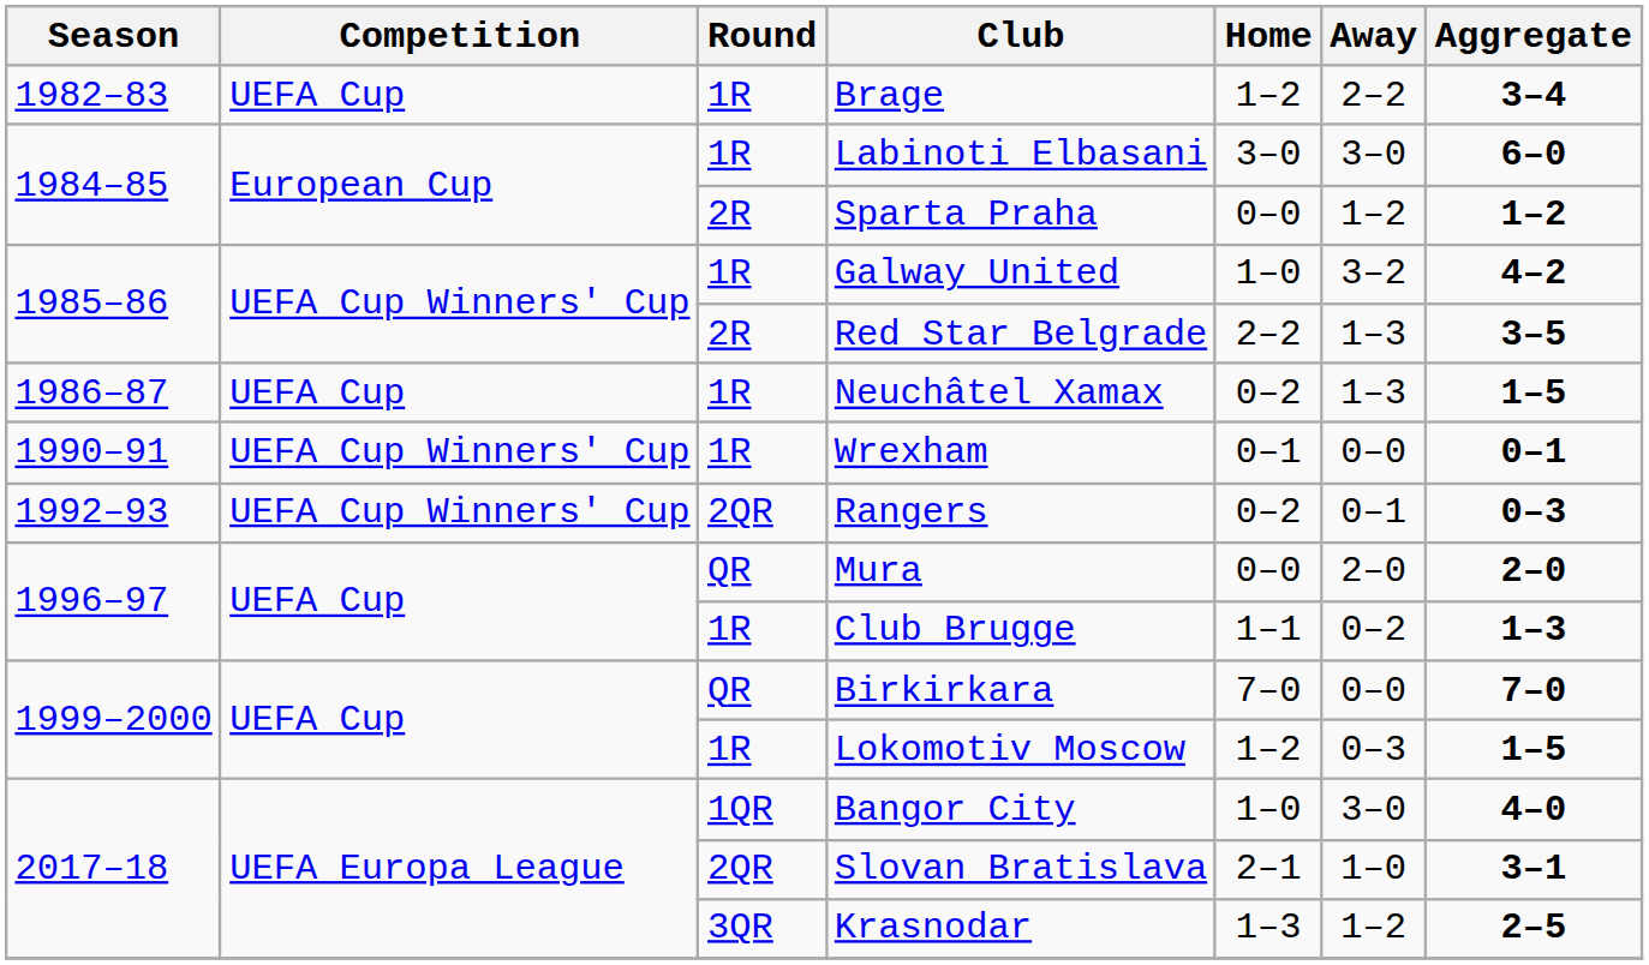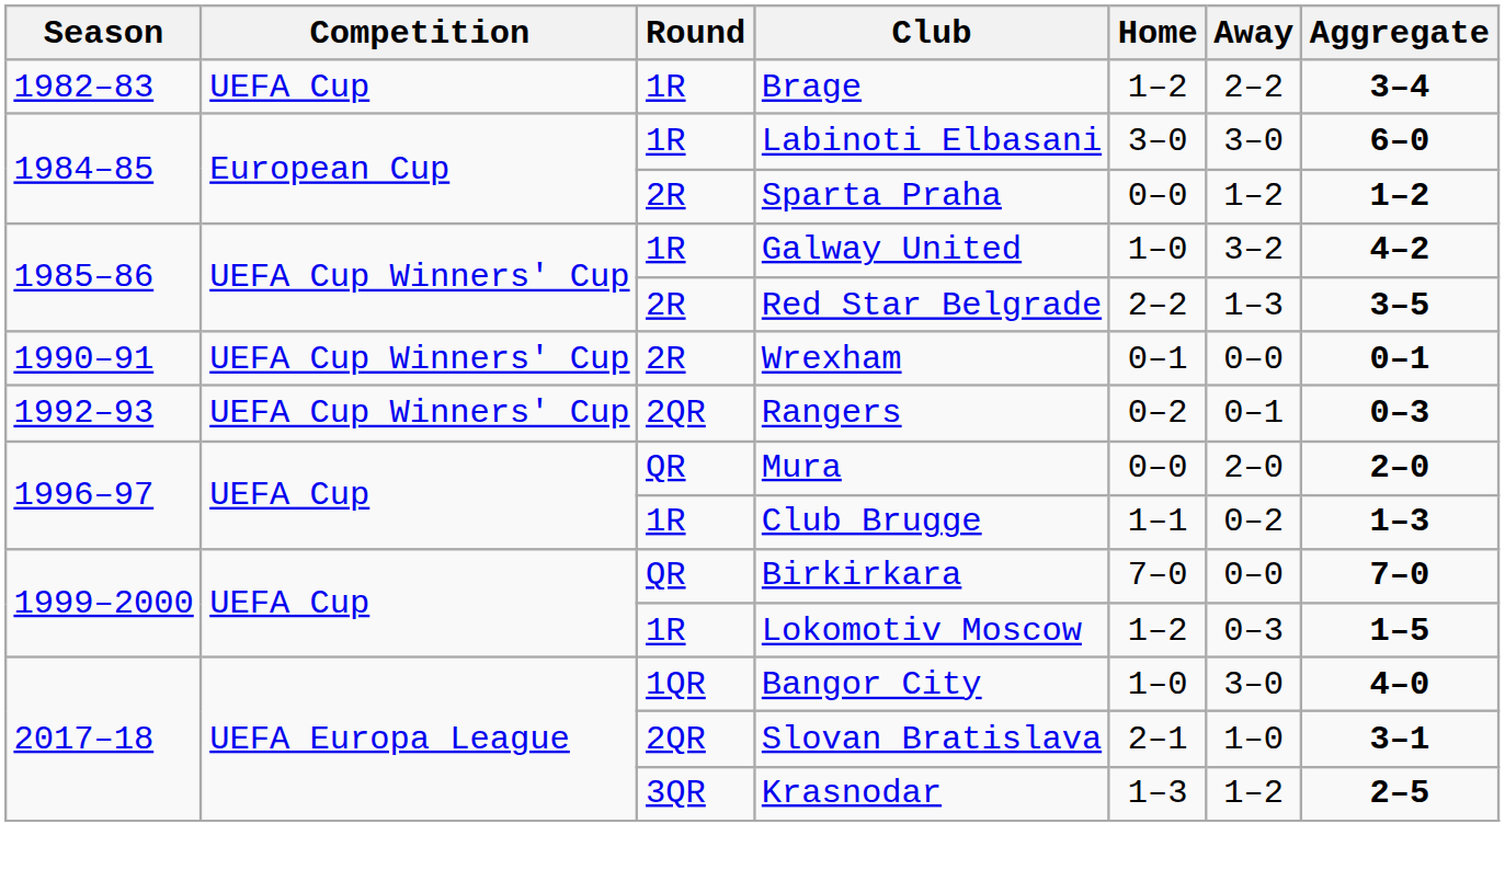 <table class="wikitable" style="text-align:left">
 <tr>
 <th>Season</th>
 <th>Competition</th>
 <th>Round</th>
 <th>Club</th>
 <th>Home</th>
 <th>Away</th>
 <th>Aggregate</th>
 </tr>
 <tr>
 <td><a href='#'>1982–83</a></td>
 <td><a href='#'>UEFA Cup</a></td>
 <td><a href='#'>1R</a></td>
 <td> <a href='#'>Brage</a></td>
 <td style="text-align:center;">1–2</td>
 <td style="text-align:center;">2–2</td>
 <td style="text-align:center;"><strong>3–4</strong></td>
 </tr>
 <tr>
 <td rowspan="2"><a href='#'>1984–85</a></td>
 <td rowspan="2"><a href='#'>European Cup</a></td>
 <td><a href='#'>1R</a></td>
 <td> <a href='#'>Labinoti Elbasani</a></td>
 <td style="text-align:center;">3–0</td>
 <td style="text-align:center;">3–0</td>
 <td style="text-align:center;"><strong>6–0</strong></td>
 </tr>
 <tr>
 <td><a href='#'>2R</a></td>
 <td> <a href='#'>Sparta Praha</a></td>
 <td style="text-align:center;">0–0</td>
 <td style="text-align:center;">1–2</td>
 <td style="text-align:center;"><strong>1–2</strong></td>
 </tr>
 <tr>
 <td rowspan="2"><a href='#'>1985–86</a></td>
 <td rowspan="2"><a href='#'>UEFA Cup Winners' Cup</a></td>
 <td><a href='#'>1R</a></td>
 <td> <a href='#'>Galway United</a></td>
 <td style="text-align:center;">1–0</td>
 <td style="text-align:center;">3–2</td>
 <td style="text-align:center;"><strong>4–2</strong></td>
 </tr>
 <tr>
 <td><a href='#'>2R</a></td>
 <td> <a href='#'>Red Star Belgrade</a></td>
 <td style="text-align:center;">2–2</td>
 <td style="text-align:center;">1–3</td>
 <td style="text-align:center;"><strong>3–5</strong></td>
 </tr>
 <tr>
-<td><a href='#'>1986–87</a></td>
-<td><a href='#'>UEFA Cup</a></td>
-<td><a href='#'>1R</a></td>
-<td> <a href='#'>Neuchâtel Xamax</a></td>
-<td style="text-align:center;">0–2</td>
-<td style="text-align:center;">1–3</td>
-<td style="text-align:center;"><strong>1–5</strong></td>
-</tr>
-<tr>
 <td><a href='#'>1990–91</a></td>
 <td><a href='#'>UEFA Cup Winners' Cup</a></td>
-<td><a href='#'>1R</a></td>
+<td><a href='#'>2R</a></td>
 <td> <a href='#'>Wrexham</a></td>
 <td style="text-align:center;">0–1</td>
 <td style="text-align:center;">0–0</td>
 <td style="text-align:center;"><strong>0–1</strong></td>
 </tr>
 <tr>
 <td><a href='#'>1992–93</a></td>
 <td><a href='#'>UEFA Cup Winners' Cup</a></td>
 <td><a href='#'>2QR</a></td>
 <td> <a href='#'>Rangers</a></td>
 <td style="text-align:center;">0–2</td>
 <td style="text-align:center;">0–1</td>
 <td style="text-align:center;"><strong>0–3</strong></td>
 </tr>
 <tr>
 <td rowspan="2"><a href='#'>1996–97</a></td>
 <td rowspan="2"><a href='#'>UEFA Cup</a></td>
 <td><a href='#'>QR</a></td>
 <td> <a href='#'>Mura</a></td>
 <td style="text-align:center;">0–0</td>
 <td style="text-align:center;">2–0</td>
 <td style="text-align:center;"><strong>2–0</strong></td>
 </tr>
 <tr>
 <td><a href='#'>1R</a></td>
 <td> <a href='#'>Club Brugge</a></td>
 <td style="text-align:center;">1–1</td>
 <td style="text-align:center;">0–2</td>
 <td style="text-align:center;"><strong>1–3</strong></td>
 </tr>
 <tr>
 <td rowspan="2"><a href='#'>1999–2000</a></td>
 <td rowspan="2"><a href='#'>UEFA Cup</a></td>
 <td><a href='#'>QR</a></td>
 <td> <a href='#'>Birkirkara</a></td>
 <td style="text-align:center;">7–0</td>
 <td style="text-align:center;">0–0</td>
 <td style="text-align:center;"><strong>7–0</strong></td>
 </tr>
 <tr>
 <td><a href='#'>1R</a></td>
 <td> <a href='#'>Lokomotiv Moscow</a></td>
 <td style="text-align:center;">1–2</td>
 <td style="text-align:center;">0–3</td>
 <td style="text-align:center;"><strong>1–5</strong></td>
 </tr>
 <tr>
 <td rowspan="3"><a href='#'>2017–18</a></td>
 <td rowspan="3"><a href='#'>UEFA Europa League</a></td>
 <td><a href='#'>1QR</a></td>
 <td> <a href='#'>Bangor City</a></td>
 <td style="text-align:center;">1–0</td>
 <td style="text-align:center;">3–0</td>
 <td style="text-align:center;"><strong>4–0</strong></td>
 </tr>
 <tr>
 <td><a href='#'>2QR</a></td>
 <td> <a href='#'>Slovan Bratislava</a></td>
 <td style="text-align:center;">2–1</td>
 <td style="text-align:center;">1–0</td>
 <td style="text-align:center;"><strong>3–1</strong></td>
 </tr>
 <tr>
 <td><a href='#'>3QR</a></td>
 <td> <a href='#'>Krasnodar</a></td>
 <td style="text-align:center;">1–3</td>
 <td style="text-align:center;">1–2</td>
 <td style="text-align:center;"><strong>2–5</strong></td>
 </tr>
 <tr>
 </tr>
 </table>
